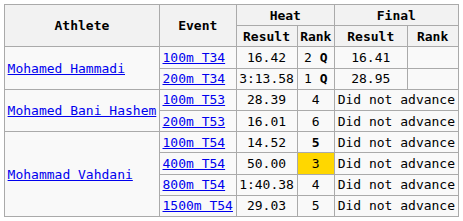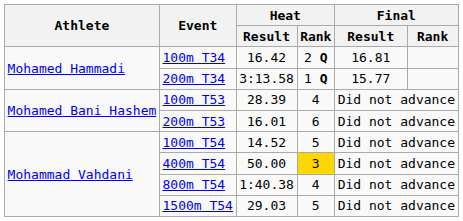 <table class="wikitable">
 <tr>
 <th rowspan="2">Athlete</th>
 <th rowspan="2">Event</th>
 <th colspan="2">Heat</th>
 <th colspan="2">Final</th>
 </tr>
 <tr>
 <th>Result</th>
 <th>Rank</th>
 <th>Result</th>
 <th>Rank</th>
 </tr>
 <tr align=center>
 <td align=left rowspan=2><a href='#'>Mohamed Hammadi</a></td>
 <td align=left><a href='#'>100m T34</a></td>
 <td>16.42</td>
 <td>2 <strong>Q</strong></td>
-<td>16.41</td>
+<td>16.81</td>
 <td></td>
 </tr>
 <tr align=center>
 <td align=left><a href='#'>200m T34</a></td>
 <td>3:13.58</td>
 <td>1 <strong>Q</strong></td>
-<td>28.95</td>
+<td>15.77</td>
 <td></td>
 </tr>
 <tr align=center>
 <td align=left rowspan=2><a href='#'>Mohamed Bani Hashem</a></td>
 <td align=left><a href='#'>100m T53</a></td>
 <td>28.39</td>
 <td>4</td>
 <td colspan=2>Did not advance</td>
 </tr>
 <tr align=center>
 <td align=left><a href='#'>200m T53</a></td>
 <td>16.01</td>
 <td>6</td>
 <td colspan=2>Did not advance</td>
 </tr>
 <tr align=center>
 <td align=left rowspan=4><a href='#'>Mohammad Vahdani</a></td>
 <td align=left><a href='#'>100m T54</a></td>
 <td>14.52</td>
-<td><strong>5</strong></td>
+<td>5</td>
 <td colspan=2>Did not advance</td>
 </tr>
 <tr align=center>
 <td align=left><a href='#'>400m T54</a></td>
 <td>50.00</td>
 <td style="background: gold;">3</td>
 <td colspan=2>Did not advance</td>
 </tr>
 <tr align=center>
 <td align=left><a href='#'>800m T54</a></td>
 <td>1:40.38</td>
 <td>4</td>
 <td colspan=2>Did not advance</td>
 </tr>
 <tr align=center>
 <td align=left><a href='#'>1500m T54</a></td>
 <td>29.03</td>
 <td>5</td>
 <td colspan=2>Did not advance</td>
 </tr>
 </table>
